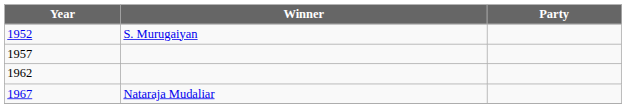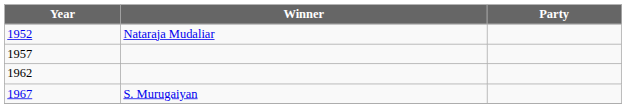 <table class="wikitable" width="50%">
 <tr>
 <th style="background-color:#666666; color:white">Year</th>
 <th style="background-color:#666666; color:white">Winner</th>
 <th style="background-color:#666666; color:white" colspan="2">Party</th>
 </tr>
 <tr>
 <td><a href='#'>1952</a></td>
-<td><a href='#'>S. Murugaiyan</a></td>
+<td><a href='#'>Nataraja Mudaliar</a></td>
 <td></td>
 </tr>
 <tr>
 <td>1957</td>
 <td></td>
 <td></td>
 </tr>
 <tr>
 <td>1962</td>
 <td></td>
 <td></td>
 </tr>
 <tr>
 <td><a href='#'>1967</a></td>
-<td><a href='#'>Nataraja Mudaliar</a></td>
+<td><a href='#'>S. Murugaiyan</a></td>
 <td></td>
 </tr>
 <tr>
 </tr>
 </table>
